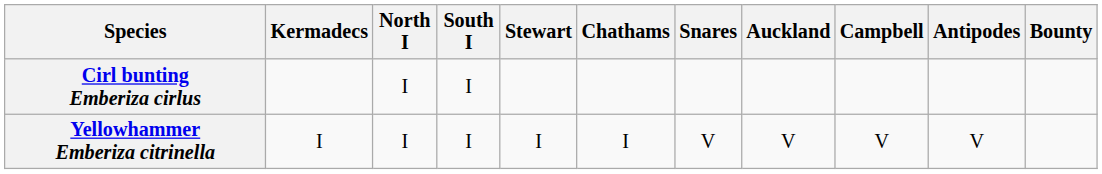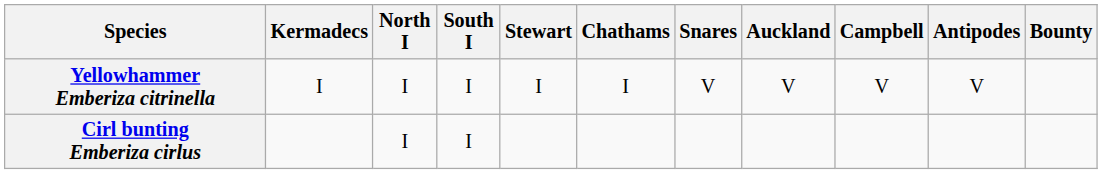 <table class="wikitable" style="text-align:center">
 <tr>
 <th width="200">Species</th>
 <th>Kermadecs</th>
 <th>North I</th>
 <th>South I</th>
 <th>Stewart</th>
 <th>Chathams</th>
 <th>Snares</th>
 <th>Auckland</th>
 <th>Campbell</th>
 <th>Antipodes</th>
 <th>Bounty</th>
 </tr>
 <tr>
+<th><a href='#'>Yellowhammer</a><br><em>Emberiza citrinella</em></th>
+<td>I</td>
+<td>I</td>
+<td>I</td>
+<td>I</td>
+<td>I</td>
+<td>V</td>
+<td>V</td>
+<td>V</td>
+<td>V</td>
+<td></td>
+</tr>
+<tr>
 <th><a href='#'>Cirl bunting</a><br><em>Emberiza cirlus</em></th>
 <td></td>
 <td>I</td>
 <td>I</td>
 <td></td>
 <td></td>
 <td></td>
 <td></td>
 <td></td>
 <td></td>
 <td></td>
 </tr>
-<tr>
-<th><a href='#'>Yellowhammer</a><br><em>Emberiza citrinella</em></th>
-<td>I</td>
-<td>I</td>
-<td>I</td>
-<td>I</td>
-<td>I</td>
-<td>V</td>
-<td>V</td>
-<td>V</td>
-<td>V</td>
-<td></td>
-</tr>
 </table>
